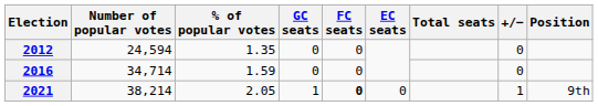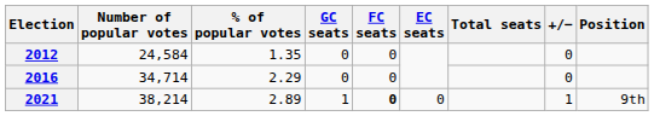 <table class="wikitable" style="text-align: right;">
 <tr align=center>
 <th><strong>Election</strong></th>
 <th>Number of<br>popular votes</th>
 <th>% of<br>popular votes</th>
 <th><a href='#'>GC</a><br>seats</th>
 <th><a href='#'>FC</a><br>seats</th>
 <th><a href='#'>EC</a><br>seats</th>
 <th>Total seats</th>
 <th>+/−</th>
 <th>Position</th>
 </tr>
 <tr>
 <th><a href='#'>2012</a></th>
-<td>24,594</td>
+<td>24,584</td>
 <td>1.35</td>
 <td>0</td>
 <td>0</td>
 <td rowspan="2"></td>
 <td></td>
 <td>0</td>
 <td></td>
 </tr>
 <tr>
 <th><a href='#'>2016</a></th>
 <td>34,714</td>
-<td>1.59</td>
+<td>2.29</td>
 <td>0</td>
 <td>0</td>
 <td></td>
 <td>0</td>
 <td></td>
 </tr>
 <tr>
 <th><a href='#'>2021</a></th>
 <td>38,214</td>
-<td>2.05</td>
+<td>2.89</td>
 <td>1</td>
 <td><strong>0</strong></td>
 <td>0</td>
 <td></td>
 <td>1</td>
 <td>9th</td>
 </tr>
 </table>
